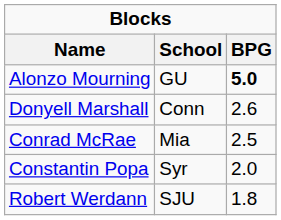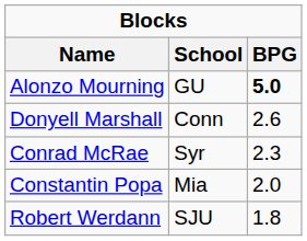 <table class="wikitable">
 <tr>
 <td colspan=3 style="text-align:center;"><strong>Blocks</strong></td>
 </tr>
 <tr>
 <th>Name</th>
 <th>School</th>
 <th>BPG</th>
 </tr>
 <tr>
 <td><a href='#'>Alonzo Mourning</a></td>
 <td>GU</td>
 <td><strong>5.0</strong></td>
 </tr>
 <tr>
 <td><a href='#'>Donyell Marshall</a></td>
 <td>Conn</td>
 <td>2.6</td>
 </tr>
 <tr>
 <td><a href='#'>Conrad McRae</a></td>
-<td>Mia</td>
-<td>2.5</td>
+<td>Syr</td>
+<td>2.3</td>
 </tr>
 <tr>
 <td><a href='#'>Constantin Popa</a></td>
-<td>Syr</td>
+<td>Mia</td>
 <td>2.0</td>
 </tr>
 <tr>
 <td><a href='#'>Robert Werdann</a></td>
 <td>SJU</td>
 <td>1.8</td>
 </tr>
 </table>
